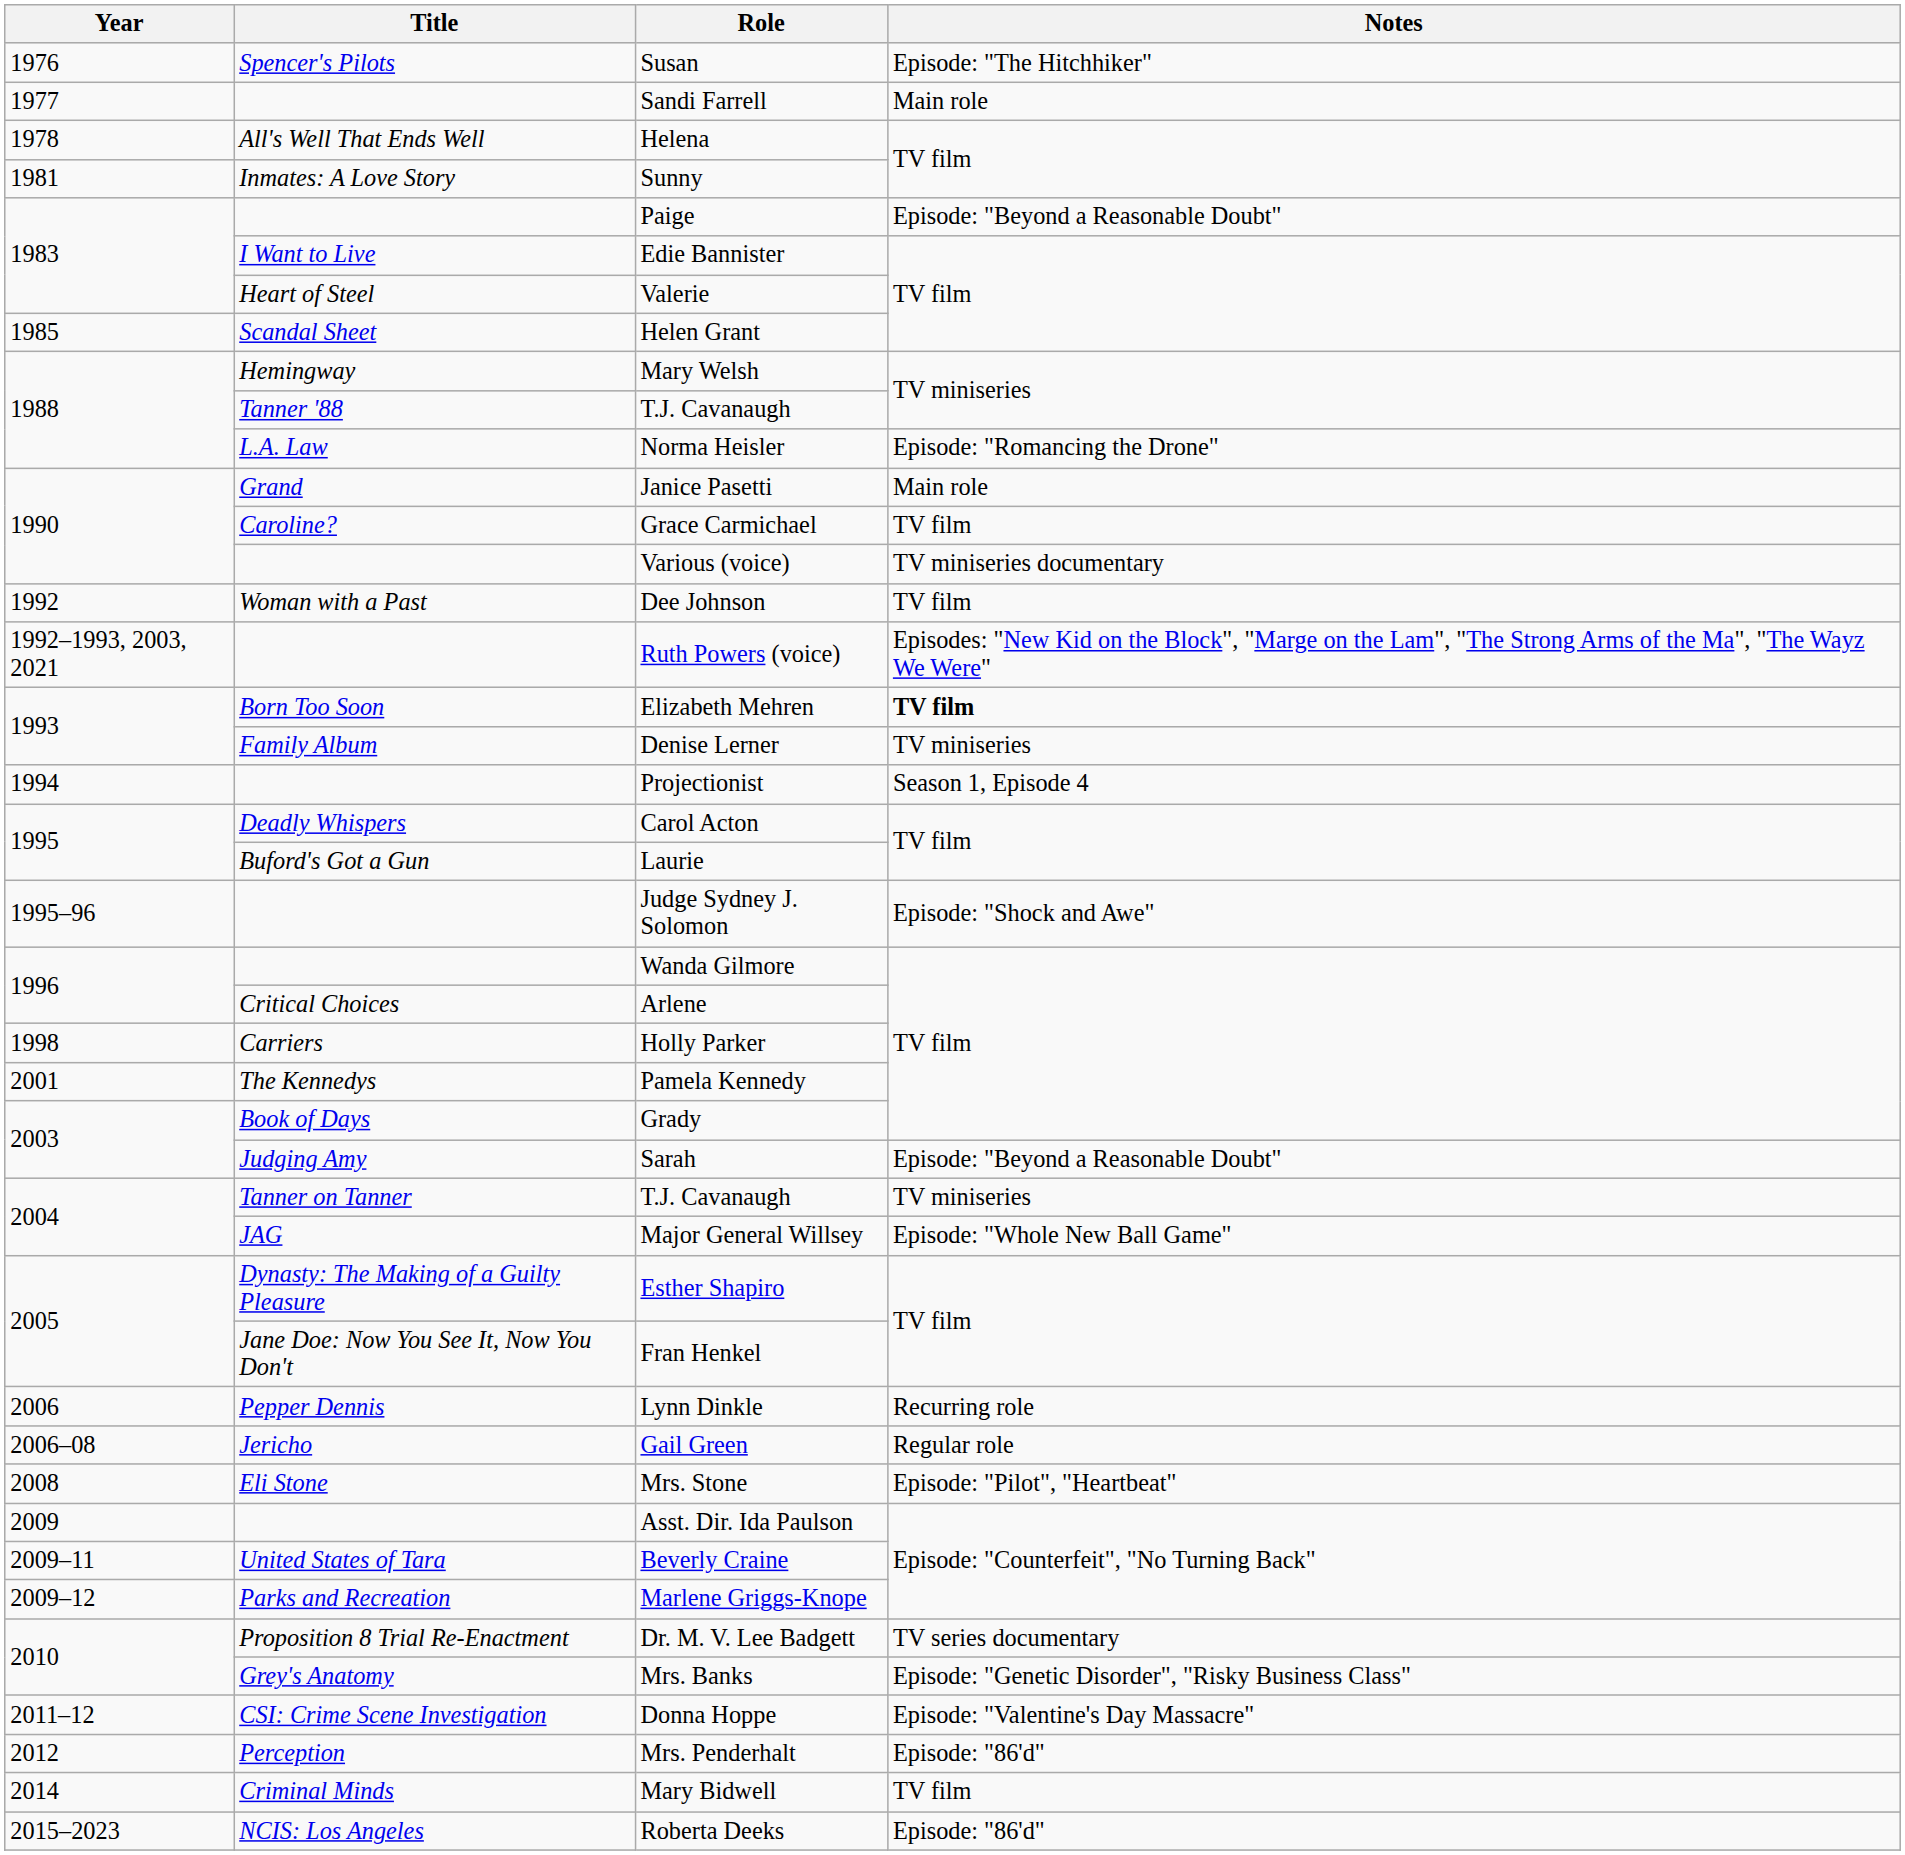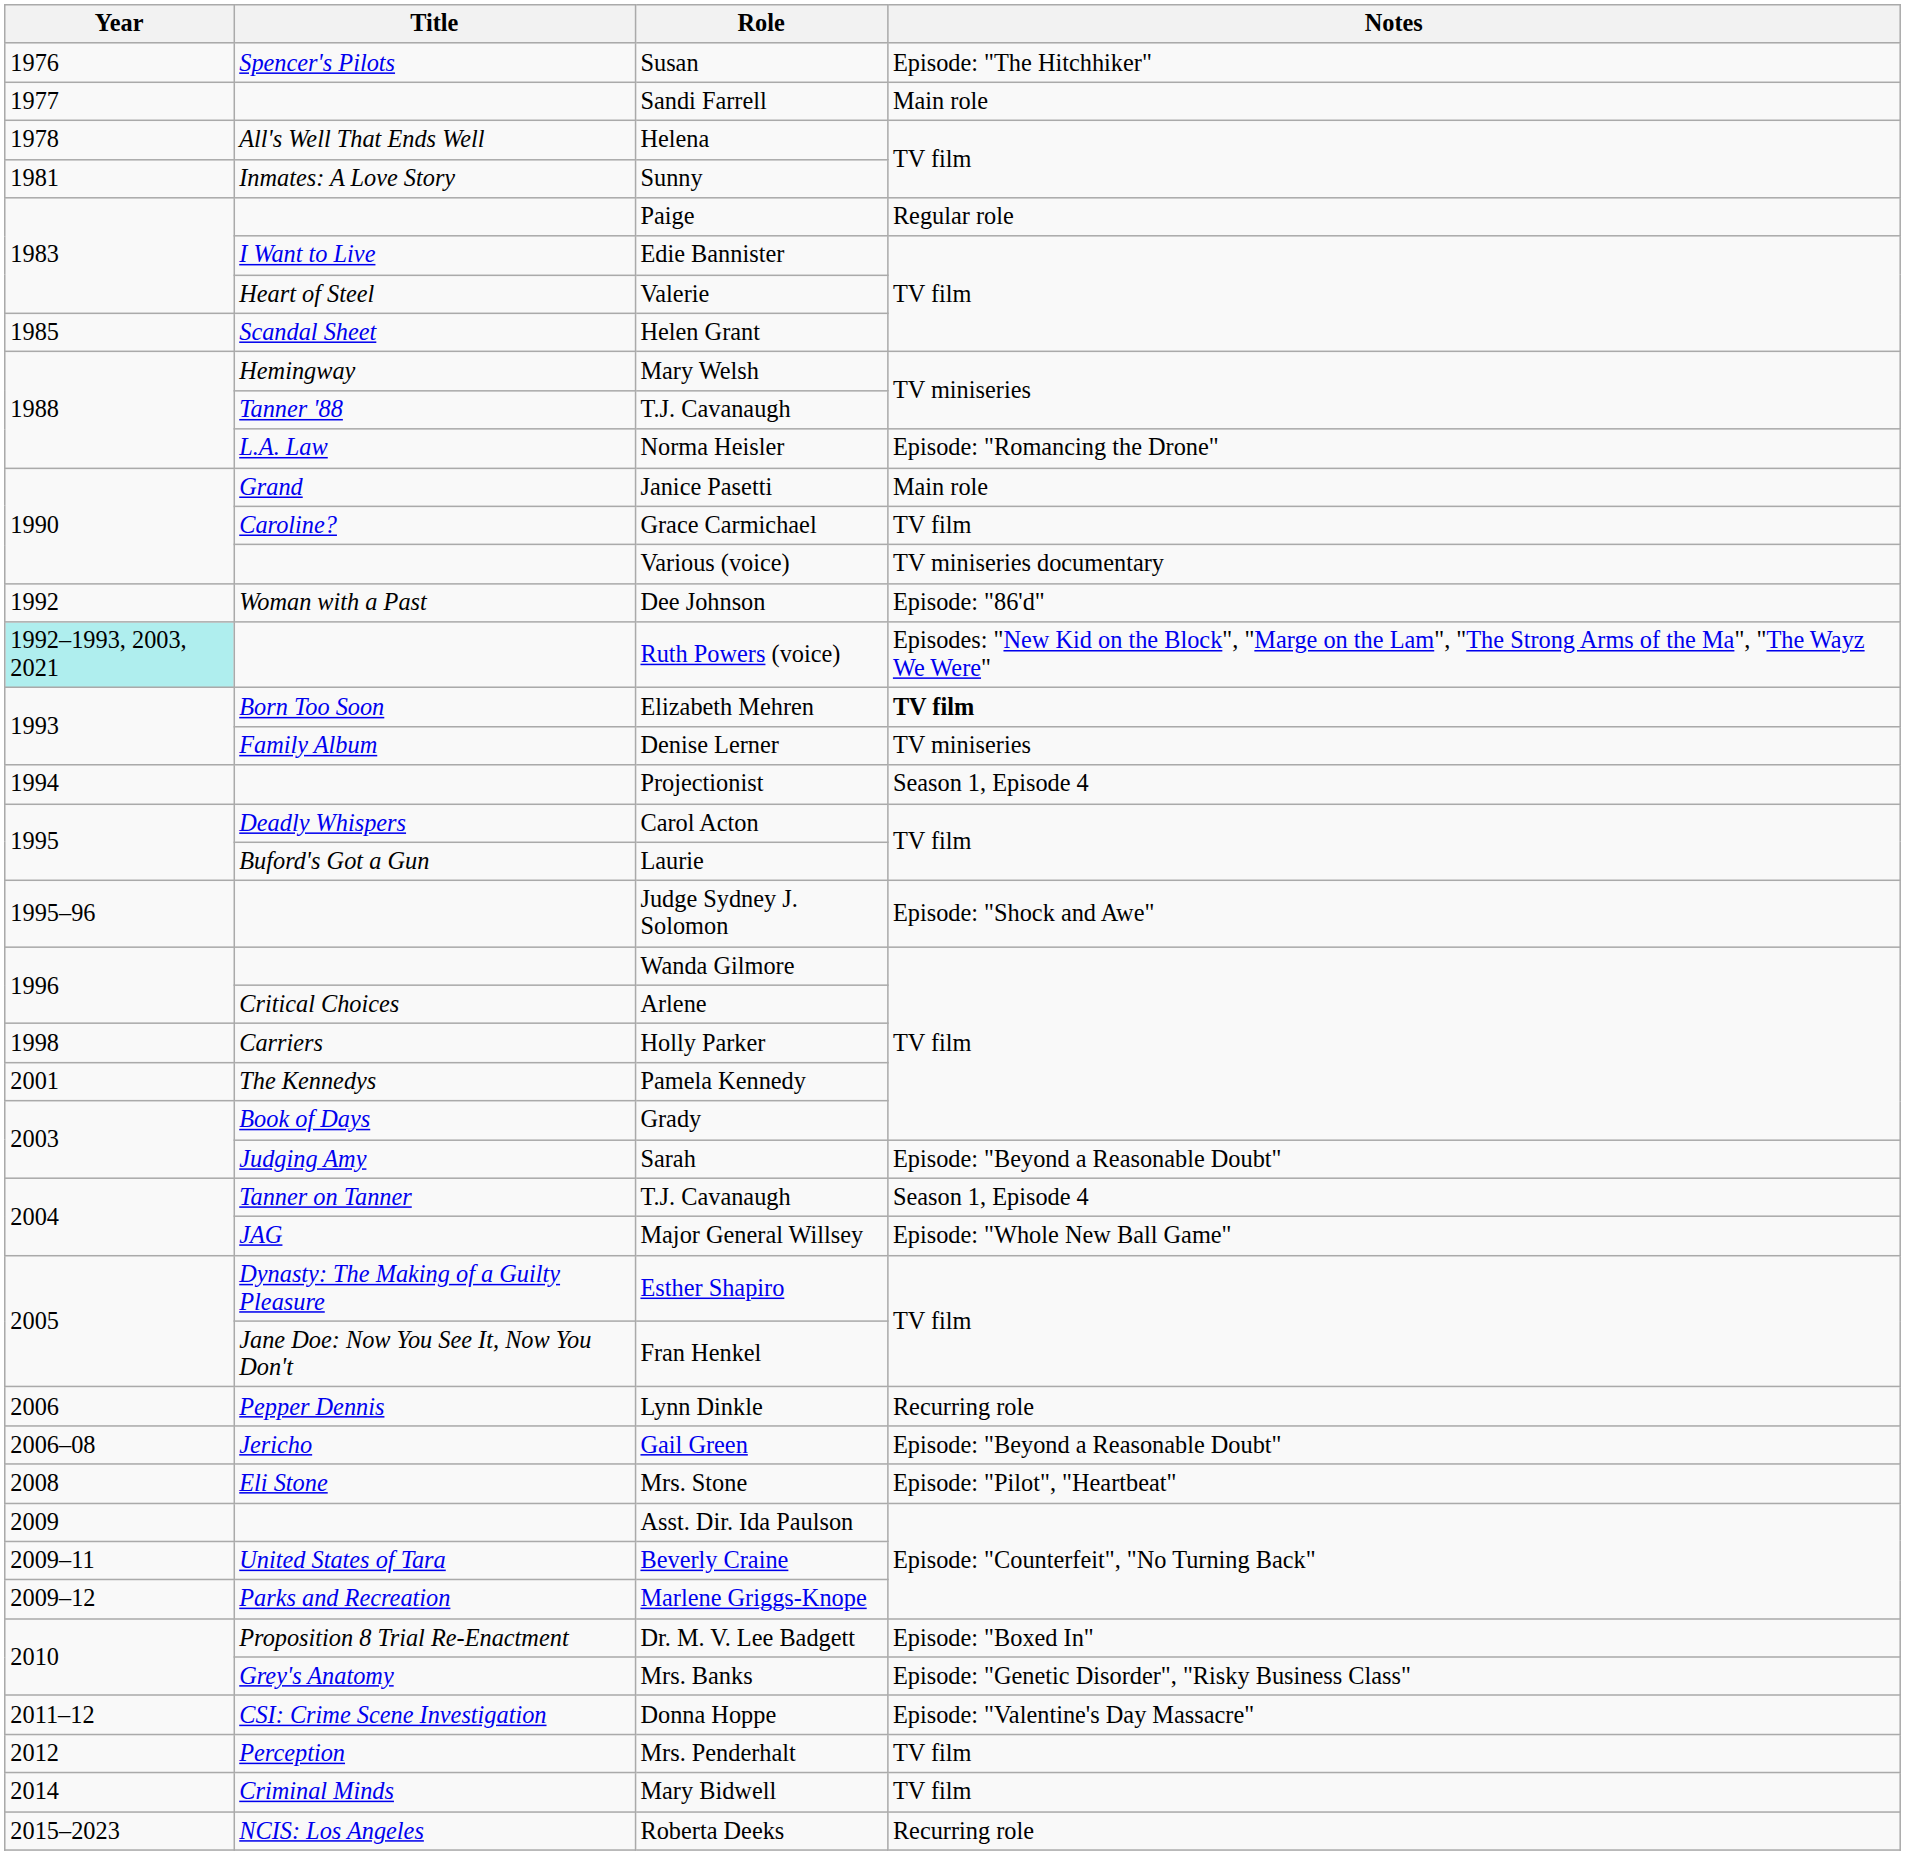 <table class="wikitable sortable">
 <tr>
 <th>Year</th>
 <th>Title</th>
 <th>Role</th>
 <th class="unsortable">Notes</th>
 </tr>
 <tr>
 <td>1976</td>
 <td><em><a href='#'>Spencer's Pilots</a></em></td>
 <td>Susan</td>
 <td>Episode: "The Hitchhiker"</td>
 </tr>
 <tr>
 <td>1977</td>
 <td><em></em></td>
 <td>Sandi Farrell</td>
 <td>Main role</td>
 </tr>
 <tr>
 <td>1978</td>
 <td><em>All's Well That Ends Well</em></td>
 <td>Helena</td>
 <td rowspan="2">TV film</td>
 </tr>
 <tr>
 <td>1981</td>
 <td><em>Inmates: A Love Story</em></td>
 <td>Sunny</td>
 </tr>
 <tr>
 <td rowspan="3">1983</td>
 <td><em></em></td>
 <td>Paige</td>
-<td>Episode: "Beyond a Reasonable Doubt"</td>
+<td>Regular role</td>
 </tr>
 <tr>
 <td><em><a href='#'>I Want to Live</a></em></td>
 <td>Edie Bannister</td>
 <td rowspan="3">TV film</td>
 </tr>
 <tr>
 <td><em>Heart of Steel</em></td>
 <td>Valerie</td>
 </tr>
 <tr>
 <td>1985</td>
 <td><em><a href='#'>Scandal Sheet</a></em></td>
 <td>Helen Grant</td>
 </tr>
 <tr>
 <td rowspan="3">1988</td>
 <td><em>Hemingway</em></td>
 <td>Mary Welsh</td>
 <td rowspan="2">TV miniseries</td>
 </tr>
 <tr>
 <td><em><a href='#'>Tanner '88</a></em></td>
 <td>T.J. Cavanaugh</td>
 </tr>
 <tr>
 <td><em><a href='#'>L.A. Law</a></em></td>
 <td>Norma Heisler</td>
 <td>Episode: "Romancing the Drone"</td>
 </tr>
 <tr>
 <td rowspan="3">1990</td>
 <td><em><a href='#'>Grand</a></em></td>
 <td>Janice Pasetti</td>
 <td>Main role</td>
 </tr>
 <tr>
 <td><em><a href='#'>Caroline?</a></em></td>
 <td>Grace Carmichael</td>
 <td>TV film</td>
 </tr>
 <tr>
 <td><em></em></td>
 <td>Various (voice)</td>
 <td>TV miniseries documentary</td>
 </tr>
 <tr>
 <td>1992</td>
 <td><em>Woman with a Past</em></td>
 <td>Dee Johnson</td>
-<td>TV film</td>
+<td>Episode: "86'd"</td>
 </tr>
 <tr>
-<td>1992–1993, 2003, 2021</td>
+<td style="background: paleturquoise;">1992–1993, 2003, 2021</td>
 <td><em></em></td>
 <td><a href='#'>Ruth Powers</a> (voice)</td>
 <td>Episodes: "<a href='#'>New Kid on the Block</a>", "<a href='#'>Marge on the Lam</a>", "<a href='#'>The Strong Arms of the Ma</a>", "<a href='#'>The Wayz We Were</a>"</td>
 </tr>
 <tr>
 <td rowspan="2">1993</td>
 <td><em><a href='#'>Born Too Soon</a></em></td>
 <td>Elizabeth Mehren</td>
 <td><strong>TV film</strong></td>
 </tr>
 <tr>
 <td><em><a href='#'>Family Album</a></em></td>
 <td>Denise Lerner</td>
 <td>TV miniseries</td>
 </tr>
 <tr>
 <td>1994</td>
 <td><em></em></td>
 <td>Projectionist</td>
 <td>Season 1, Episode 4</td>
 </tr>
 <tr>
 <td rowspan="2">1995</td>
 <td><em><a href='#'>Deadly Whispers</a></em></td>
 <td>Carol Acton</td>
 <td rowspan="2">TV film</td>
 </tr>
 <tr>
 <td><em>Buford's Got a Gun</em></td>
 <td>Laurie</td>
 </tr>
 <tr>
 <td>1995–96</td>
 <td><em></em></td>
 <td>Judge Sydney J. Solomon</td>
 <td>Episode: "Shock and Awe"</td>
 </tr>
 <tr>
 <td rowspan="2">1996</td>
 <td><em></em></td>
 <td>Wanda Gilmore</td>
 <td rowspan="5">TV film</td>
 </tr>
 <tr>
 <td><em>Critical Choices</em></td>
 <td>Arlene</td>
 </tr>
 <tr>
 <td>1998</td>
 <td><em>Carriers</em></td>
 <td>Holly Parker</td>
 </tr>
 <tr>
 <td>2001</td>
 <td><em>The Kennedys</em></td>
 <td>Pamela Kennedy</td>
 </tr>
 <tr>
 <td rowspan="2">2003</td>
 <td><em><a href='#'>Book of Days</a></em></td>
 <td>Grady</td>
 </tr>
 <tr>
 <td><em><a href='#'>Judging Amy</a></em></td>
 <td>Sarah</td>
 <td>Episode: "Beyond a Reasonable Doubt"</td>
 </tr>
 <tr>
 <td rowspan="2">2004</td>
 <td><em><a href='#'>Tanner on Tanner</a></em></td>
 <td>T.J. Cavanaugh</td>
-<td>TV miniseries</td>
+<td>Season 1, Episode 4</td>
 </tr>
 <tr>
 <td><em><a href='#'>JAG</a></em></td>
 <td>Major General Willsey</td>
 <td>Episode: "Whole New Ball Game"</td>
 </tr>
 <tr>
 <td rowspan="2">2005</td>
 <td><em><a href='#'>Dynasty: The Making of a Guilty Pleasure</a></em></td>
 <td><a href='#'>Esther Shapiro</a></td>
 <td rowspan="2">TV film</td>
 </tr>
 <tr>
 <td><em>Jane Doe: Now You See It, Now You Don't</em></td>
 <td>Fran Henkel</td>
 </tr>
 <tr>
 <td>2006</td>
 <td><em><a href='#'>Pepper Dennis</a></em></td>
 <td>Lynn Dinkle</td>
 <td>Recurring role</td>
 </tr>
 <tr>
 <td>2006–08</td>
 <td><em><a href='#'>Jericho</a></em></td>
 <td><a href='#'>Gail Green</a></td>
-<td>Regular role</td>
+<td>Episode: "Beyond a Reasonable Doubt"</td>
 </tr>
 <tr>
 <td>2008</td>
 <td><em><a href='#'>Eli Stone</a></em></td>
 <td>Mrs. Stone</td>
 <td>Episode: "Pilot", "Heartbeat"</td>
 </tr>
 <tr>
 <td>2009</td>
 <td><em></em></td>
 <td>Asst. Dir. Ida Paulson</td>
 <td rowspan="3">Episode: "Counterfeit", "No Turning Back"</td>
 </tr>
 <tr>
 <td>2009–11</td>
 <td><em><a href='#'>United States of Tara</a></em></td>
 <td><a href='#'>Beverly Craine</a></td>
 </tr>
 <tr>
 <td>2009–12</td>
 <td><em><a href='#'>Parks and Recreation</a></em></td>
 <td><a href='#'>Marlene Griggs-Knope</a></td>
 </tr>
 <tr>
 <td rowspan="2">2010</td>
 <td><em>Proposition 8 Trial Re-Enactment</em></td>
 <td>Dr. M. V. Lee Badgett</td>
-<td>TV series documentary</td>
+<td>Episode: "Boxed In"</td>
 </tr>
 <tr>
 <td><em><a href='#'>Grey's Anatomy</a></em></td>
 <td>Mrs. Banks</td>
 <td>Episode: "Genetic Disorder", "Risky Business Class"</td>
 </tr>
 <tr>
 <td>2011–12</td>
 <td><em><a href='#'>CSI: Crime Scene Investigation</a></em></td>
 <td>Donna Hoppe</td>
 <td>Episode: "Valentine's Day Massacre"</td>
 </tr>
 <tr>
 <td>2012</td>
 <td><em><a href='#'>Perception</a></em></td>
 <td>Mrs. Penderhalt</td>
-<td>Episode: "86'd"</td>
+<td>TV film</td>
 </tr>
 <tr>
 <td>2014</td>
 <td><em><a href='#'>Criminal Minds</a></em></td>
 <td>Mary Bidwell</td>
 <td>TV film</td>
 </tr>
 <tr>
 <td>2015–2023</td>
 <td><em><a href='#'>NCIS: Los Angeles</a></em></td>
 <td>Roberta Deeks</td>
-<td>Episode: "86'd"</td>
+<td>Recurring role</td>
 </tr>
 </table>
